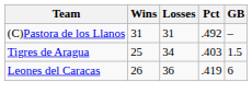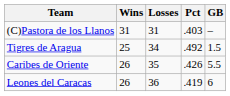 <table class="wikitable">
 <tr>
 <th>Team</th>
 <th>Wins</th>
 <th>Losses</th>
 <th>Pct</th>
 <th>GB</th>
 </tr>
 <tr>
 <td>(C)<a href='#'>Pastora de los Llanos</a></td>
 <td>31</td>
 <td>31</td>
-<td>.492</td>
+<td>.403</td>
 <td>–</td>
 </tr>
 <tr>
 <td><a href='#'>Tigres de Aragua</a></td>
 <td>25</td>
 <td>34</td>
-<td>.403</td>
+<td>.492</td>
 <td>1.5</td>
+</tr>
+<tr>
+<td><a href='#'>Caribes de Oriente</a></td>
+<td>26</td>
+<td>35</td>
+<td>.426</td>
+<td>5.5</td>
 </tr>
 <tr>
 <td><a href='#'>Leones del Caracas</a></td>
 <td>26</td>
 <td>36</td>
 <td>.419</td>
 <td>6</td>
 </tr>
 </table>
